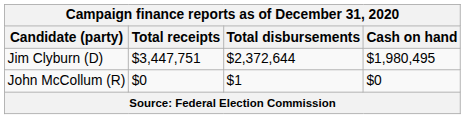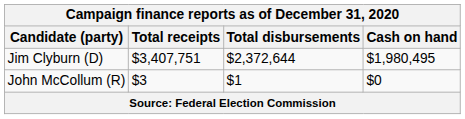 <table class="wikitable sortable">
 <tr>
 <th colspan=4>Campaign finance reports as of December 31, 2020</th>
 </tr>
 <tr style="text-align:center;">
 <th>Candidate (party)</th>
 <th>Total receipts</th>
 <th>Total disbursements</th>
 <th>Cash on hand</th>
 </tr>
 <tr>
 <td>Jim Clyburn (D)</td>
-<td>$3,447,751</td>
+<td>$3,407,751</td>
 <td>$2,372,644</td>
 <td>$1,980,495</td>
 </tr>
 <tr>
 <td>John McCollum (R)</td>
-<td>$0</td>
+<td>$3</td>
 <td>$1</td>
 <td>$0</td>
 </tr>
 <tr>
 <th colspan="4"><small>Source: Federal Election Commission</small></th>
 </tr>
 </table>
